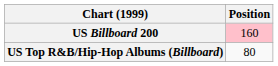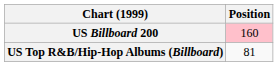 <table class="wikitable sortable plainrowheaders" style="text-align:center">
 <tr>
 <th scope="col">Chart (1999)</th>
 <th scope="col">Position</th>
 </tr>
 <tr>
 <th scope="row">US <em>Billboard</em> 200</th>
 <td style="background: pink;">160</td>
 </tr>
 <tr>
 <th scope="row">US Top R&B/Hip-Hop Albums (<em>Billboard</em>)</th>
-<td>80</td>
+<td>81</td>
 </tr>
 </table>
